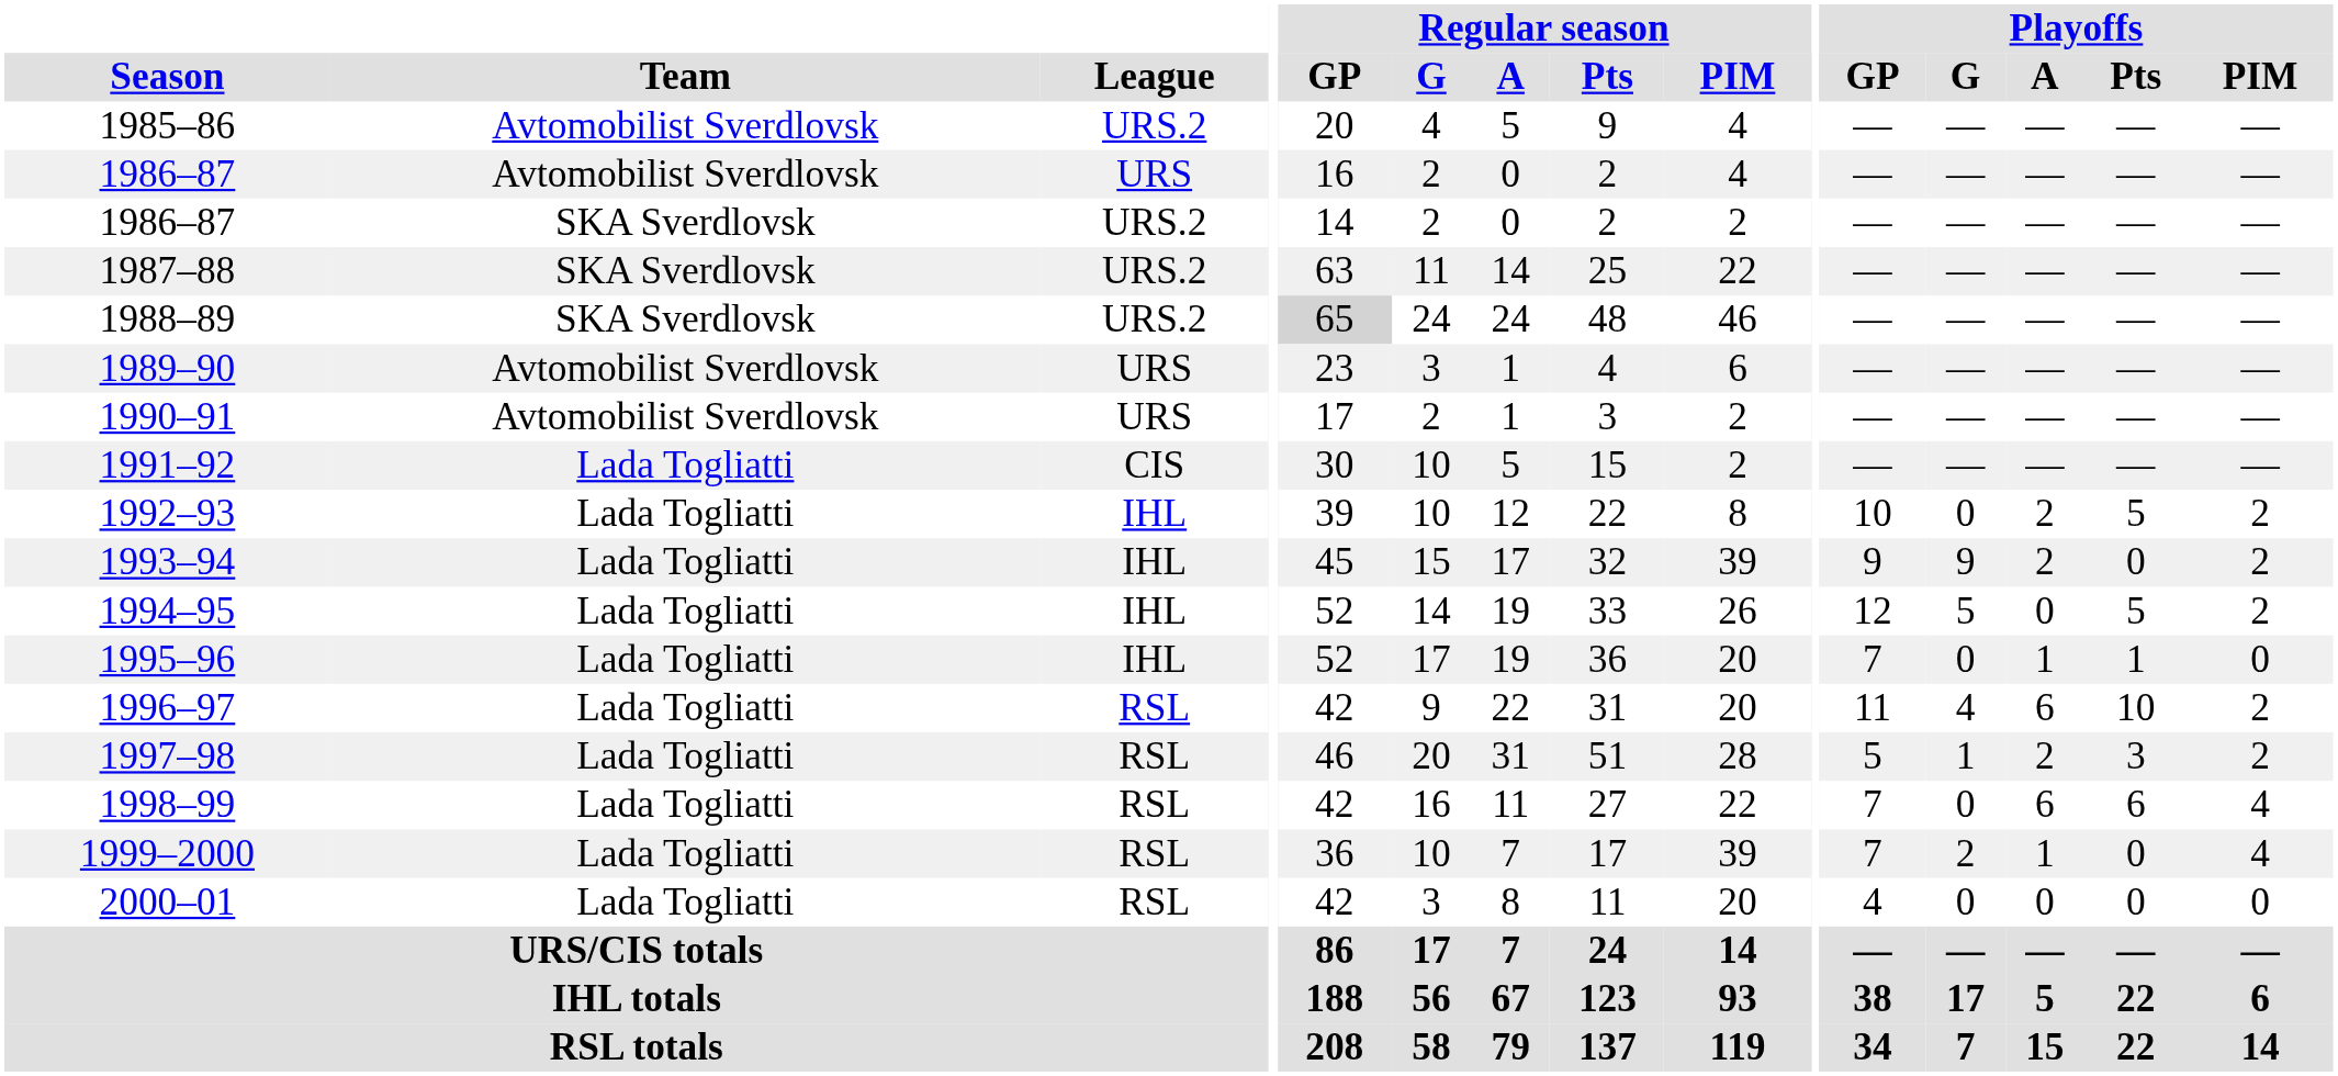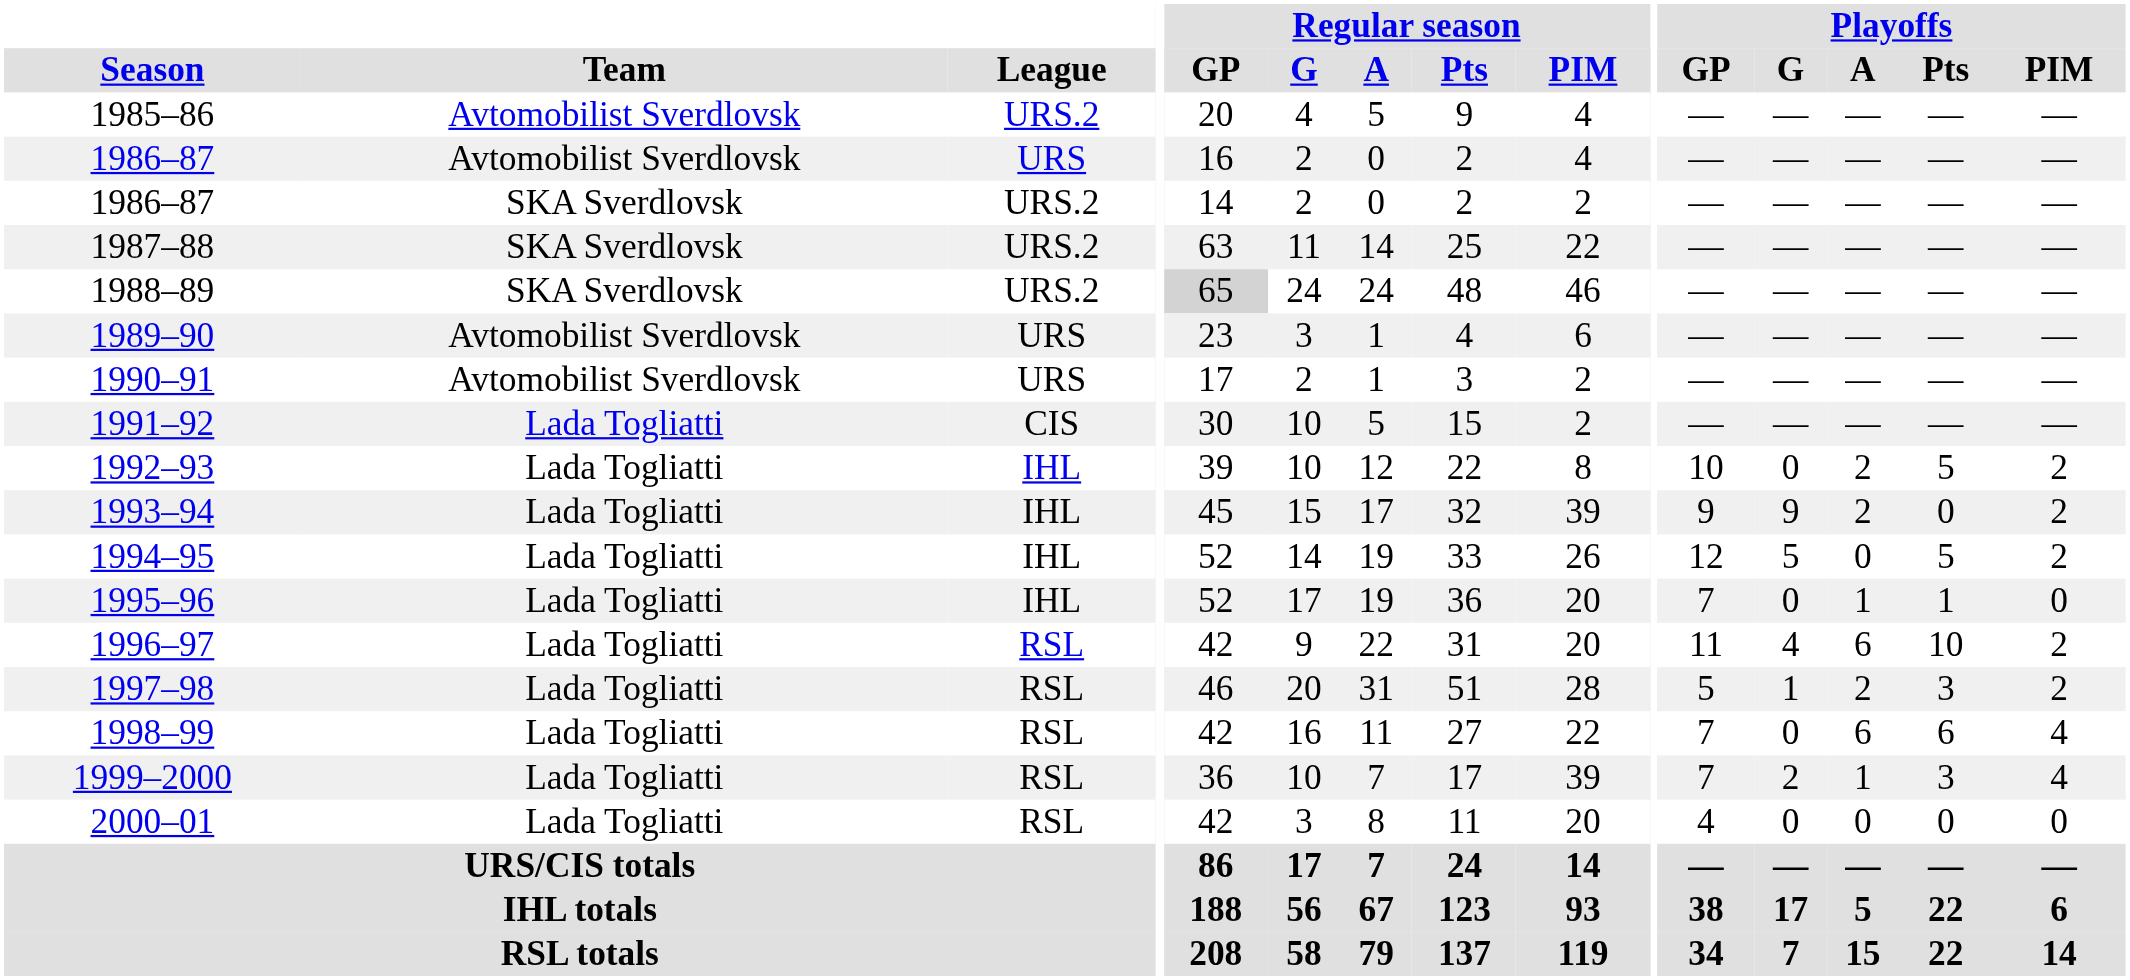 <table border="0" cellpadding="1" cellspacing="0" style="text-align:center; width:60em">
 <tr bgcolor="#e0e0e0">
 <th colspan="3" bgcolor="#ffffff"></th>
 <th rowspan="99" bgcolor="#ffffff"></th>
 <th colspan="5"><a href='#'>Regular season</a></th>
 <th rowspan="99" bgcolor="#ffffff"></th>
 <th colspan="5"><a href='#'>Playoffs</a></th>
 </tr>
 <tr bgcolor="#e0e0e0">
 <th><a href='#'>Season</a></th>
 <th>Team</th>
 <th>League</th>
 <th>GP</th>
 <th><a href='#'>G</a></th>
 <th><a href='#'>A</a></th>
 <th><a href='#'>Pts</a></th>
 <th><a href='#'>PIM</a></th>
 <th>GP</th>
 <th>G</th>
 <th>A</th>
 <th>Pts</th>
 <th>PIM</th>
 </tr>
 <tr>
 <td>1985–86</td>
 <td><a href='#'>Avtomobilist Sverdlovsk</a></td>
 <td><a href='#'>URS.2</a></td>
 <td>20</td>
 <td>4</td>
 <td>5</td>
 <td>9</td>
 <td>4</td>
 <td>—</td>
 <td>—</td>
 <td>—</td>
 <td>—</td>
 <td>—</td>
 </tr>
 <tr bgcolor="#f0f0f0">
 <td><a href='#'>1986–87</a></td>
 <td>Avtomobilist Sverdlovsk</td>
 <td><a href='#'>URS</a></td>
 <td>16</td>
 <td>2</td>
 <td>0</td>
 <td>2</td>
 <td>4</td>
 <td>—</td>
 <td>—</td>
 <td>—</td>
 <td>—</td>
 <td>—</td>
 </tr>
 <tr>
 <td>1986–87</td>
 <td>SKA Sverdlovsk</td>
 <td>URS.2</td>
 <td>14</td>
 <td>2</td>
 <td>0</td>
 <td>2</td>
 <td>2</td>
 <td>—</td>
 <td>—</td>
 <td>—</td>
 <td>—</td>
 <td>—</td>
 </tr>
 <tr bgcolor="#f0f0f0">
 <td>1987–88</td>
 <td>SKA Sverdlovsk</td>
 <td>URS.2</td>
 <td>63</td>
 <td>11</td>
 <td>14</td>
 <td>25</td>
 <td>22</td>
 <td>—</td>
 <td>—</td>
 <td>—</td>
 <td>—</td>
 <td>—</td>
 </tr>
 <tr>
 <td>1988–89</td>
 <td>SKA Sverdlovsk</td>
 <td>URS.2</td>
 <td style="background: lightgrey;">65</td>
 <td>24</td>
 <td>24</td>
 <td>48</td>
 <td>46</td>
 <td>—</td>
 <td>—</td>
 <td>—</td>
 <td>—</td>
 <td>—</td>
 </tr>
 <tr bgcolor="#f0f0f0">
 <td><a href='#'>1989–90</a></td>
 <td>Avtomobilist Sverdlovsk</td>
 <td>URS</td>
 <td>23</td>
 <td>3</td>
 <td>1</td>
 <td>4</td>
 <td>6</td>
 <td>—</td>
 <td>—</td>
 <td>—</td>
 <td>—</td>
 <td>—</td>
 </tr>
 <tr>
 <td><a href='#'>1990–91</a></td>
 <td>Avtomobilist Sverdlovsk</td>
 <td>URS</td>
 <td>17</td>
 <td>2</td>
 <td>1</td>
 <td>3</td>
 <td>2</td>
 <td>—</td>
 <td>—</td>
 <td>—</td>
 <td>—</td>
 <td>—</td>
 </tr>
 <tr bgcolor="#f0f0f0">
 <td><a href='#'>1991–92</a></td>
 <td><a href='#'>Lada Togliatti</a></td>
 <td>CIS</td>
 <td>30</td>
 <td>10</td>
 <td>5</td>
 <td>15</td>
 <td>2</td>
 <td>—</td>
 <td>—</td>
 <td>—</td>
 <td>—</td>
 <td>—</td>
 </tr>
 <tr>
 <td><a href='#'>1992–93</a></td>
 <td>Lada Togliatti</td>
 <td><a href='#'>IHL</a></td>
 <td>39</td>
 <td>10</td>
 <td>12</td>
 <td>22</td>
 <td>8</td>
 <td>10</td>
 <td>0</td>
 <td>2</td>
 <td>5</td>
 <td>2</td>
 </tr>
 <tr bgcolor="#f0f0f0">
 <td><a href='#'>1993–94</a></td>
 <td>Lada Togliatti</td>
 <td>IHL</td>
 <td>45</td>
 <td>15</td>
 <td>17</td>
 <td>32</td>
 <td>39</td>
 <td>9</td>
 <td>9</td>
 <td>2</td>
 <td>0</td>
 <td>2</td>
 </tr>
 <tr>
 <td><a href='#'>1994–95</a></td>
 <td>Lada Togliatti</td>
 <td>IHL</td>
 <td>52</td>
 <td>14</td>
 <td>19</td>
 <td>33</td>
 <td>26</td>
 <td>12</td>
 <td>5</td>
 <td>0</td>
 <td>5</td>
 <td>2</td>
 </tr>
 <tr bgcolor="#f0f0f0">
 <td><a href='#'>1995–96</a></td>
 <td>Lada Togliatti</td>
 <td>IHL</td>
 <td>52</td>
 <td>17</td>
 <td>19</td>
 <td>36</td>
 <td>20</td>
 <td>7</td>
 <td>0</td>
 <td>1</td>
 <td>1</td>
 <td>0</td>
 </tr>
 <tr>
 <td><a href='#'>1996–97</a></td>
 <td>Lada Togliatti</td>
 <td><a href='#'>RSL</a></td>
 <td>42</td>
 <td>9</td>
 <td>22</td>
 <td>31</td>
 <td>20</td>
 <td>11</td>
 <td>4</td>
 <td>6</td>
 <td>10</td>
 <td>2</td>
 </tr>
 <tr bgcolor="#f0f0f0">
 <td><a href='#'>1997–98</a></td>
 <td>Lada Togliatti</td>
 <td>RSL</td>
 <td>46</td>
 <td>20</td>
 <td>31</td>
 <td>51</td>
 <td>28</td>
 <td>5</td>
 <td>1</td>
 <td>2</td>
 <td>3</td>
 <td>2</td>
 </tr>
 <tr>
 <td><a href='#'>1998–99</a></td>
 <td>Lada Togliatti</td>
 <td>RSL</td>
 <td>42</td>
 <td>16</td>
 <td>11</td>
 <td>27</td>
 <td>22</td>
 <td>7</td>
 <td>0</td>
 <td>6</td>
 <td>6</td>
 <td>4</td>
 </tr>
 <tr bgcolor="#f0f0f0">
 <td><a href='#'>1999–2000</a></td>
 <td>Lada Togliatti</td>
 <td>RSL</td>
 <td>36</td>
 <td>10</td>
 <td>7</td>
 <td>17</td>
 <td>39</td>
 <td>7</td>
 <td>2</td>
 <td>1</td>
-<td>0</td>
+<td>3</td>
 <td>4</td>
 </tr>
 <tr>
 <td><a href='#'>2000–01</a></td>
 <td>Lada Togliatti</td>
 <td>RSL</td>
 <td>42</td>
 <td>3</td>
 <td>8</td>
 <td>11</td>
 <td>20</td>
 <td>4</td>
 <td>0</td>
 <td>0</td>
 <td>0</td>
 <td>0</td>
 </tr>
 <tr bgcolor="#e0e0e0">
 <th colspan="3">URS/CIS totals</th>
 <th>86</th>
 <th>17</th>
 <th>7</th>
 <th>24</th>
 <th>14</th>
 <th>—</th>
 <th>—</th>
 <th>—</th>
 <th>—</th>
 <th>—</th>
 </tr>
 <tr bgcolor="#e0e0e0">
 <th colspan="3">IHL totals</th>
 <th>188</th>
 <th>56</th>
 <th>67</th>
 <th>123</th>
 <th>93</th>
 <th>38</th>
 <th>17</th>
 <th>5</th>
 <th>22</th>
 <th>6</th>
 </tr>
 <tr bgcolor="#e0e0e0">
 <th colspan="3">RSL totals</th>
 <th>208</th>
 <th>58</th>
 <th>79</th>
 <th>137</th>
 <th>119</th>
 <th>34</th>
 <th>7</th>
 <th>15</th>
 <th>22</th>
 <th>14</th>
 </tr>
 </table>
